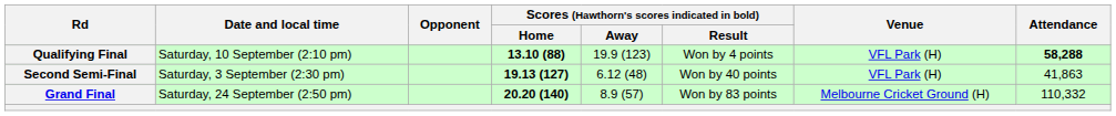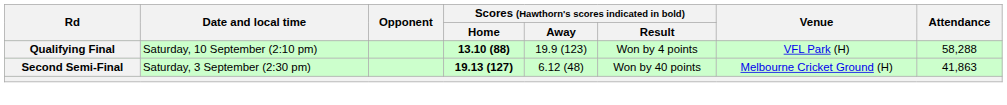 <table class="wikitable" style="font-size:90%; text-align:center; width: 100%; margin-left: auto; margin-right: auto">
 <tr>
 <th rowspan="2">Rd</th>
 <th rowspan="2">Date and local time</th>
 <th rowspan="2">Opponent</th>
 <th colspan="3">Scores <small>(Hawthorn's scores indicated in bold)</small></th>
 <th rowspan="2">Venue</th>
 <th rowspan="2">Attendance</th>
 </tr>
 <tr>
 <th>Home</th>
 <th>Away</th>
 <th>Result</th>
 </tr>
 <tr style="background:#cfc">
 <th>Qualifying Final</th>
 <td align=left>Saturday, 10 September (2:10 pm)</td>
 <td align=left></td>
 <td><strong>13.10 (88)</strong></td>
 <td>19.9 (123)</td>
 <td>Won by 4 points</td>
 <td><a href='#'>VFL Park</a> (H)</td>
-<td><strong>58,288</strong></td>
+<td>58,288</td>
 </tr>
 <tr style="background:#cfc">
 <th>Second Semi-Final</th>
 <td align=left>Saturday, 3 September (2:30 pm)</td>
 <td align=left></td>
 <td><strong>19.13 (127)</strong></td>
 <td>6.12 (48)</td>
 <td>Won by 40 points</td>
-<td><a href='#'>VFL Park</a> (H)</td>
+<td><a href='#'>Melbourne Cricket Ground</a> (H)</td>
 <td>41,863</td>
-</tr>
-<tr style="background:#cfc">
-<th><a href='#'>Grand Final</a></th>
-<td align=left>Saturday, 24 September (2:50 pm)</td>
-<td align=left></td>
-<td><strong>20.20 (140)</strong></td>
-<td>8.9 (57)</td>
-<td>Won by 83 points</td>
-<td><a href='#'>Melbourne Cricket Ground</a> (H)</td>
-<td>110,332</td>
 </tr>
 <tr>
 <th colspan="8"></th>
 </tr>
 </table>
